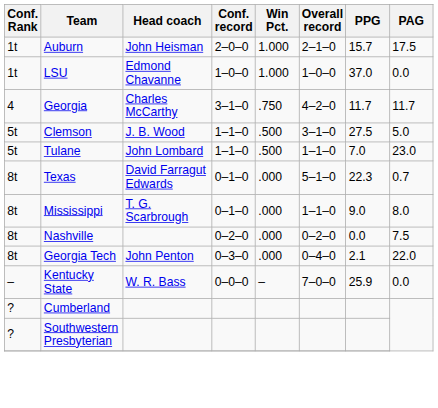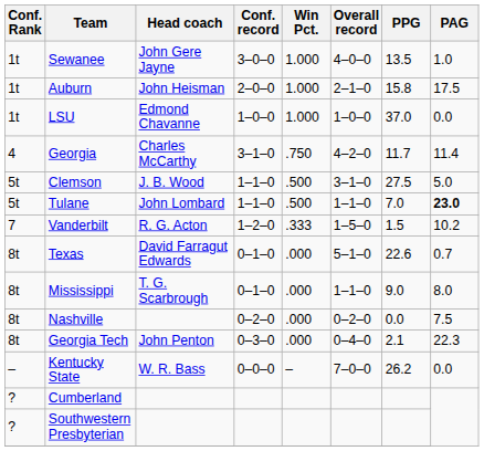 <table class="sortable wikitable">
 <tr>
 <th width="25">Conf. Rank</th>
 <th width="100">Team</th>
 <th width="110">Head coach</th>
 <th width="50">Conf. record</th>
 <th width="50">Win Pct.</th>
 <th width="50">Overall record</th>
 <th width="50">PPG</th>
 <th width="50">PAG</th>
 </tr>
 <tr align="left" bgcolor="">
 <td>1t</td>
+<td><a href='#'>Sewanee</a></td>
+<td><a href='#'>John Gere Jayne</a></td>
+<td>3–0–0</td>
+<td>1.000</td>
+<td>4–0–0</td>
+<td>13.5</td>
+<td>1.0</td>
+</tr>
+<tr align="left" bgcolor="">
+<td>1t</td>
 <td><a href='#'>Auburn</a></td>
 <td><a href='#'>John Heisman</a></td>
 <td>2–0–0</td>
 <td>1.000</td>
 <td>2–1–0</td>
-<td>15.7</td>
+<td>15.8</td>
 <td>17.5</td>
 </tr>
 <tr align="left" bgcolor="">
 <td>1t</td>
 <td><a href='#'>LSU</a></td>
 <td><a href='#'>Edmond Chavanne</a></td>
 <td>1–0–0</td>
 <td>1.000</td>
 <td>1–0–0</td>
 <td>37.0</td>
 <td>0.0</td>
 </tr>
 <tr align="left" bgcolor="">
 <td>4</td>
 <td><a href='#'>Georgia</a></td>
 <td><a href='#'>Charles McCarthy</a></td>
 <td>3–1–0</td>
 <td>.750</td>
 <td>4–2–0</td>
 <td>11.7</td>
-<td>11.7</td>
+<td>11.4</td>
 </tr>
 <tr align="left" bgcolor="">
 <td>5t</td>
 <td><a href='#'>Clemson</a></td>
 <td><a href='#'>J. B. Wood</a></td>
 <td>1–1–0</td>
 <td>.500</td>
 <td>3–1–0</td>
 <td>27.5</td>
 <td>5.0</td>
 </tr>
 <tr align="left" bgcolor="">
 <td>5t</td>
 <td><a href='#'>Tulane</a></td>
 <td><a href='#'>John Lombard</a></td>
 <td>1–1–0</td>
 <td>.500</td>
 <td>1–1–0</td>
 <td>7.0</td>
-<td>23.0</td>
+<td><strong>23.0</strong></td>
+</tr>
+<tr align="left" bgcolor="">
+<td>7</td>
+<td><a href='#'>Vanderbilt</a></td>
+<td><a href='#'>R. G. Acton</a></td>
+<td>1–2–0</td>
+<td>.333</td>
+<td>1–5–0</td>
+<td>1.5</td>
+<td>10.2</td>
 </tr>
 <tr align="left" bgcolor="">
 <td>8t</td>
 <td><a href='#'>Texas</a></td>
 <td><a href='#'>David Farragut Edwards</a></td>
 <td>0–1–0</td>
 <td>.000</td>
 <td>5–1–0</td>
-<td>22.3</td>
+<td>22.6</td>
 <td>0.7</td>
 </tr>
 <tr align="left" bgcolor="">
 <td>8t</td>
 <td><a href='#'>Mississippi</a></td>
 <td><a href='#'>T. G. Scarbrough</a></td>
 <td>0–1–0</td>
 <td>.000</td>
 <td>1–1–0</td>
 <td>9.0</td>
 <td>8.0</td>
 </tr>
 <tr align="left" bgcolor="">
 <td>8t</td>
 <td><a href='#'>Nashville</a></td>
 <td></td>
 <td>0–2–0</td>
 <td>.000</td>
 <td>0–2–0</td>
 <td>0.0</td>
 <td>7.5</td>
 </tr>
 <tr align="left" bgcolor="">
 <td>8t</td>
 <td><a href='#'>Georgia Tech</a></td>
 <td><a href='#'>John Penton</a></td>
 <td>0–3–0</td>
 <td>.000</td>
 <td>0–4–0</td>
 <td>2.1</td>
-<td>22.0</td>
+<td>22.3</td>
 </tr>
 <tr align="left" bgcolor="">
 <td>–</td>
 <td><a href='#'>Kentucky State</a></td>
 <td><a href='#'>W. R. Bass</a></td>
 <td>0–0–0</td>
 <td>–</td>
 <td>7–0–0</td>
-<td>25.9</td>
+<td>26.2</td>
 <td>0.0</td>
 </tr>
 <tr align="left" bgcolor="">
 <td>?</td>
 <td><a href='#'>Cumberland</a></td>
 <td></td>
 <td></td>
 <td></td>
 <td></td>
 <td></td>
 </tr>
 <tr align="left" bgcolor="">
 <td>?</td>
 <td><a href='#'>Southwestern Presbyterian</a></td>
 <td></td>
 <td></td>
 <td></td>
 <td></td>
 <td></td>
 </tr>
 <tr align="left" bgcolor="">
 </tr>
 </table>
